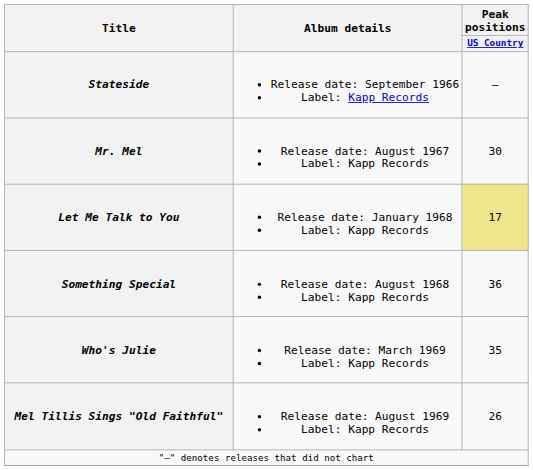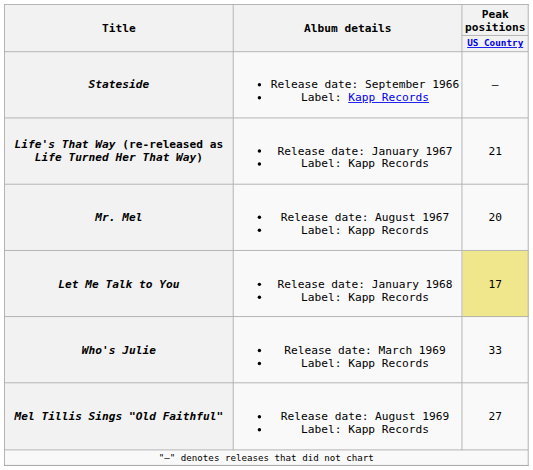 <table class="wikitable plainrowheaders" style="text-align:center;">
 <tr>
 <th rowspan="2" style="width:20em;">Title</th>
 <th rowspan="2" style="width:20em;">Album details</th>
 <th colspan="1">Peak positions</th>
 </tr>
 <tr style="font-size:smaller;">
 <th width="65"><a href='#'>US Country</a><br></th>
 </tr>
 <tr>
 <th scope="row"><em>Stateside</em></th>
 <td><br><ul><li>Release date: September 1966</li><li>Label: <a href='#'>Kapp Records</a></li></ul></td>
 <td>—</td>
 </tr>
 <tr>
+<th scope="row"><em>Life's That Way</em> (re-released as <em>Life Turned Her That Way</em>)</th>
+<td><br><ul><li>Release date: January 1967</li><li>Label: Kapp Records</li></ul></td>
+<td>21</td>
+</tr>
+<tr>
 <th scope="row"><em>Mr. Mel</em></th>
 <td><br><ul><li>Release date: August 1967</li><li>Label: Kapp Records</li></ul></td>
-<td>30</td>
+<td>20</td>
 </tr>
 <tr>
 <th scope="row"><em>Let Me Talk to You</em></th>
 <td><br><ul><li>Release date: January 1968</li><li>Label: Kapp Records</li></ul></td>
 <td style="background: khaki;">17</td>
 </tr>
 <tr>
-<th scope="row"><em>Something Special</em></th>
-<td><br><ul><li>Release date: August 1968</li><li>Label: Kapp Records</li></ul></td>
-<td>36</td>
-</tr>
-<tr>
 <th scope="row"><em>Who's Julie</em></th>
 <td><br><ul><li>Release date: March 1969</li><li>Label: Kapp Records</li></ul></td>
-<td>35</td>
+<td>33</td>
 </tr>
 <tr>
 <th scope="row"><em>Mel Tillis Sings "Old Faithful"</em></th>
 <td><br><ul><li>Release date: August 1969</li><li>Label: Kapp Records</li></ul></td>
-<td>26</td>
+<td>27</td>
 </tr>
 <tr>
 <td colspan="3" style="font-size:8pt">"—" denotes releases that did not chart</td>
 </tr>
 <tr>
 </tr>
 </table>
